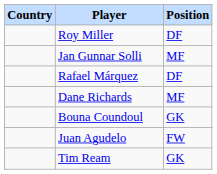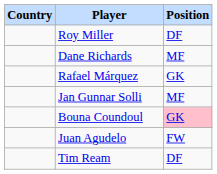 <table class="wikitable" style="text-align:left; font-size:95%;">
 <tr>
 <th style="background:#c2ddff; width:50px;">Country</th>
 <th style="background:#c2ddff; width:125px;">Player</th>
 <th style="background:#c2ddff; width:50px;">Position</th>
 </tr>
 <tr>
 <td></td>
 <td><a href='#'>Roy Miller</a></td>
 <td><a href='#'>DF</a></td>
 </tr>
 <tr>
 <td></td>
+<td><a href='#'>Dane Richards</a></td>
+<td><a href='#'>MF</a></td>
+</tr>
+<tr>
+<td></td>
+<td><a href='#'>Rafael Márquez</a></td>
+<td><a href='#'>GK</a></td>
+</tr>
+<tr>
+<td></td>
 <td><a href='#'>Jan Gunnar Solli</a></td>
 <td><a href='#'>MF</a></td>
 </tr>
 <tr>
 <td></td>
-<td><a href='#'>Rafael Márquez</a></td>
-<td><a href='#'>DF</a></td>
-</tr>
-<tr>
-<td></td>
-<td><a href='#'>Dane Richards</a></td>
-<td><a href='#'>MF</a></td>
-</tr>
-<tr>
-<td></td>
 <td><a href='#'>Bouna Coundoul</a></td>
-<td><a href='#'>GK</a></td>
+<td style="background: pink;"><a href='#'>GK</a></td>
 </tr>
 <tr>
 <td></td>
 <td><a href='#'>Juan Agudelo</a></td>
 <td><a href='#'>FW</a></td>
 </tr>
 <tr>
 <td></td>
 <td><a href='#'>Tim Ream</a></td>
-<td><a href='#'>GK</a></td>
+<td><a href='#'>DF</a></td>
 </tr>
 </table>
